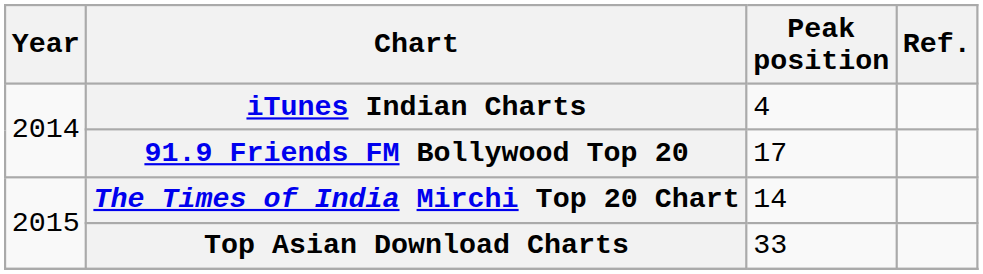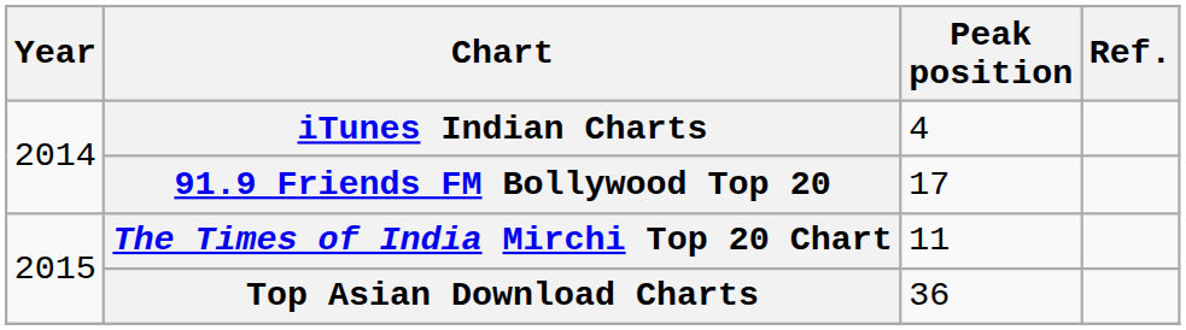 <table class="wikitable sortable plainrowheaders" style="text-align:centr">
 <tr>
 <th scope="col">Year</th>
 <th scope="col">Chart</th>
 <th scope="col">Peak<br>position</th>
 <th scope="col">Ref.</th>
 </tr>
 <tr>
 <td rowspan="2">2014</td>
 <th scope="row"><a href='#'>iTunes</a> Indian Charts</th>
 <td>4</td>
 <td></td>
 </tr>
 <tr>
 <th scope="row"><a href='#'>91.9 Friends FM</a> Bollywood Top 20</th>
 <td>17</td>
 <td></td>
 </tr>
 <tr>
 <td rowspan="2">2015</td>
 <th scope="row"><em><a href='#'>The Times of India</a></em> <a href='#'>Mirchi</a> Top 20 Chart</th>
-<td>14</td>
+<td>11</td>
 <td></td>
 </tr>
 <tr>
 <th scope="row">Top Asian Download Charts</th>
-<td>33</td>
+<td>36</td>
 <td></td>
 </tr>
 <tr>
 </tr>
 </table>
